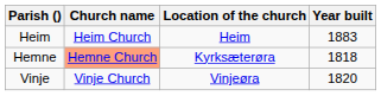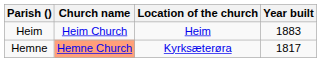 <table class="wikitable" style="text-align:center">
 <tr>
 <th>Parish ()</th>
 <th>Church name</th>
 <th>Location of the church</th>
 <th>Year built</th>
 </tr>
 <tr>
 <td>Heim</td>
 <td><a href='#'>Heim Church</a></td>
 <td><a href='#'>Heim</a></td>
 <td>1883</td>
 </tr>
 <tr>
 <td>Hemne</td>
 <td style="background: lightsalmon;"><a href='#'>Hemne Church</a></td>
 <td><a href='#'>Kyrksæterøra</a></td>
-<td>1818</td>
-</tr>
-<tr>
-<td>Vinje</td>
-<td><a href='#'>Vinje Church</a></td>
-<td><a href='#'>Vinjeøra</a></td>
-<td>1820</td>
+<td>1817</td>
 </tr>
 </table>
